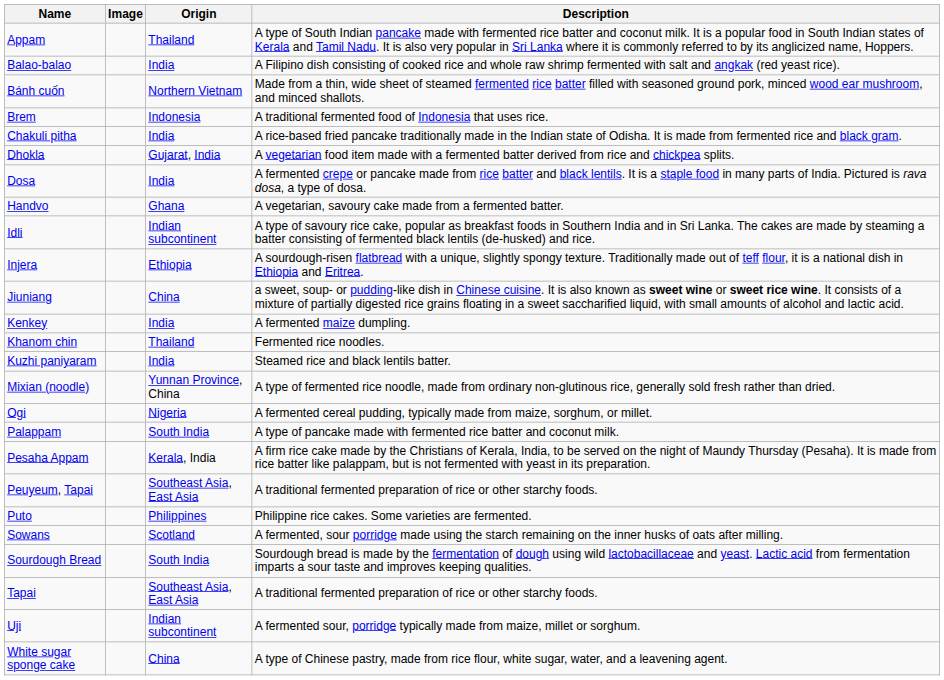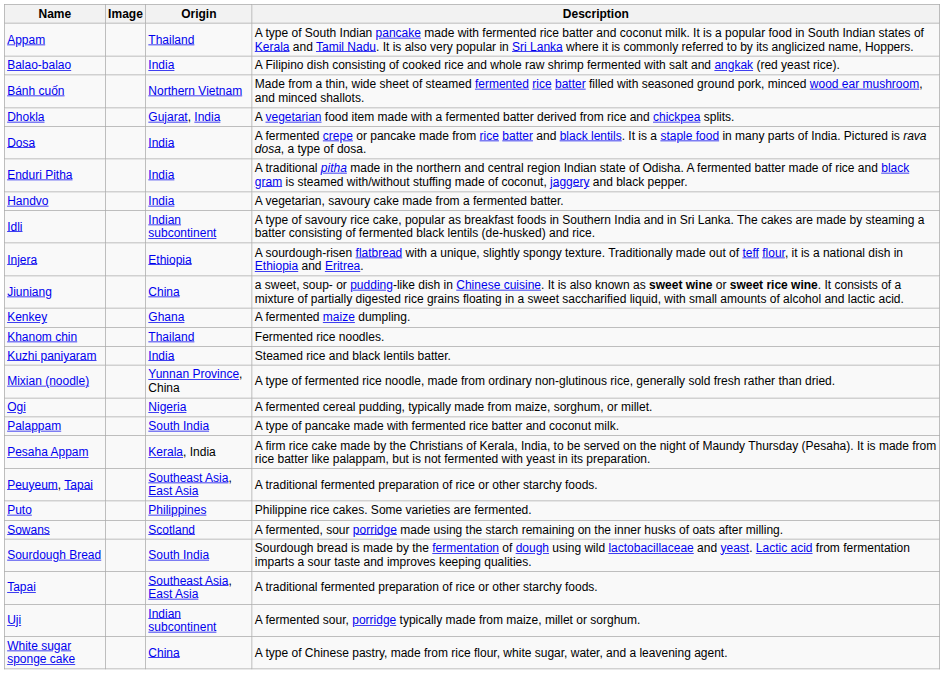 <table class="wikitable sortable">
 <tr>
 <th>Name</th>
 <th class="unsortable">Image</th>
 <th>Origin</th>
 <th>Description</th>
 </tr>
 <tr>
 <td><a href='#'>Appam</a></td>
 <td></td>
 <td><a href='#'>Thailand</a></td>
 <td>A type of South Indian <a href='#'>pancake</a> made with fermented rice batter and coconut milk. It is a popular food in South Indian states of <a href='#'>Kerala</a> and <a href='#'>Tamil Nadu</a>. It is also very popular in <a href='#'>Sri Lanka</a> where it is commonly referred to by its anglicized name, Hoppers.</td>
 </tr>
 <tr>
 <td><a href='#'>Balao-balao</a></td>
 <td></td>
 <td><a href='#'>India</a></td>
 <td>A Filipino dish consisting of cooked rice and whole raw shrimp fermented with salt and <a href='#'>angkak</a> (red yeast rice).</td>
 </tr>
 <tr>
 <td><a href='#'>Bánh cuốn</a></td>
 <td></td>
 <td><a href='#'>Northern Vietnam</a></td>
 <td>Made from a thin, wide sheet of steamed <a href='#'>fermented</a> <a href='#'>rice</a> <a href='#'>batter</a> filled with seasoned ground pork, minced <a href='#'>wood ear mushroom</a>, and minced shallots.</td>
 </tr>
 <tr>
-<td><a href='#'>Brem</a></td>
-<td></td>
-<td><a href='#'>Indonesia</a></td>
-<td>A traditional fermented food of <a href='#'>Indonesia</a> that uses rice.</td>
-</tr>
-<tr>
-<td><a href='#'>Chakuli pitha</a></td>
-<td></td>
-<td><a href='#'>India</a></td>
-<td>A rice-based fried pancake traditionally made in the Indian state of Odisha. It is made from fermented rice and <a href='#'>black gram</a>.</td>
-</tr>
-<tr>
 <td><a href='#'>Dhokla</a></td>
 <td></td>
 <td><a href='#'>Gujarat</a>, <a href='#'>India</a></td>
 <td>A <a href='#'>vegetarian</a> food item made with a fermented batter derived from rice and <a href='#'>chickpea</a> splits.</td>
 </tr>
 <tr>
 <td><a href='#'>Dosa</a></td>
 <td></td>
 <td><a href='#'>India</a></td>
 <td>A fermented <a href='#'>crepe</a> or pancake made from <a href='#'>rice</a> <a href='#'>batter</a> and <a href='#'>black lentils</a>. It is a <a href='#'>staple food</a> in many parts of India. Pictured is <em>rava dosa</em>, a type of dosa.</td>
 </tr>
 <tr>
+<td><a href='#'>Enduri Pitha</a></td>
+<td></td>
+<td><a href='#'>India</a></td>
+<td>A traditional <em><a href='#'>pitha</a></em> made in the northern and central region Indian state of Odisha. A fermented batter made of rice and <a href='#'>black gram</a> is steamed with/without stuffing made of coconut, <a href='#'>jaggery</a> and black pepper.</td>
+</tr>
+<tr>
 <td><a href='#'>Handvo</a></td>
 <td></td>
-<td><a href='#'>Ghana</a></td>
+<td><a href='#'>India</a></td>
 <td>A vegetarian, savoury cake made from a fermented batter.</td>
 </tr>
 <tr>
 <td><a href='#'>Idli</a></td>
 <td></td>
 <td><a href='#'>Indian subcontinent</a></td>
 <td>A type of savoury rice cake, popular as breakfast foods in Southern India and in Sri Lanka. The cakes are made by steaming a batter consisting of fermented black lentils (de-husked) and rice.</td>
 </tr>
 <tr>
 <td><a href='#'>Injera</a></td>
 <td></td>
 <td><a href='#'>Ethiopia</a></td>
 <td>A sourdough-risen <a href='#'>flatbread</a> with a unique, slightly spongy texture. Traditionally made out of <a href='#'>teff</a> <a href='#'>flour</a>, it is a national dish in <a href='#'>Ethiopia</a> and <a href='#'>Eritrea</a>.</td>
 </tr>
 <tr>
 <td><a href='#'>Jiuniang</a></td>
 <td></td>
 <td><a href='#'>China</a></td>
 <td>a sweet, soup- or <a href='#'>pudding</a>-like dish in <a href='#'>Chinese cuisine</a>. It is also known as <strong>sweet wine</strong> or <strong>sweet rice wine</strong>. It consists of a mixture of partially digested rice grains floating in a sweet saccharified liquid, with small amounts of alcohol and lactic acid.</td>
 </tr>
 <tr>
 <td><a href='#'>Kenkey</a></td>
 <td></td>
-<td><a href='#'>India</a></td>
+<td><a href='#'>Ghana</a></td>
 <td>A fermented <a href='#'>maize</a> dumpling.</td>
 </tr>
 <tr>
 <td><a href='#'>Khanom chin</a></td>
 <td></td>
 <td><a href='#'>Thailand</a></td>
 <td>Fermented rice noodles.</td>
 </tr>
 <tr>
 <td><a href='#'>Kuzhi paniyaram</a></td>
 <td></td>
 <td><a href='#'>India</a></td>
 <td>Steamed rice and black lentils batter.</td>
 </tr>
 <tr>
 <td><a href='#'>Mixian (noodle)</a></td>
 <td></td>
 <td><a href='#'>Yunnan Province</a>, China</td>
 <td>A type of fermented rice noodle, made from ordinary non-glutinous rice, generally sold fresh rather than dried.</td>
 </tr>
 <tr>
 <td><a href='#'>Ogi</a></td>
 <td></td>
 <td><a href='#'>Nigeria</a></td>
 <td>A fermented cereal pudding, typically made from maize, sorghum, or millet.</td>
 </tr>
 <tr>
 <td><a href='#'>Palappam</a></td>
 <td></td>
 <td><a href='#'>South India</a></td>
 <td>A type of pancake made with fermented rice batter and coconut milk.</td>
 </tr>
 <tr>
 <td><a href='#'>Pesaha Appam</a></td>
 <td></td>
 <td><a href='#'>Kerala</a>, India</td>
 <td>A firm rice cake made by the Christians of Kerala, India, to be served on the night of Maundy Thursday (Pesaha). It is made from rice batter like palappam, but is not fermented with yeast in its preparation.</td>
 </tr>
 <tr>
 <td><a href='#'>Peuyeum</a>, <a href='#'>Tapai</a></td>
 <td></td>
 <td><a href='#'>Southeast Asia</a>, <a href='#'>East Asia</a></td>
 <td>A traditional fermented preparation of rice or other starchy foods.</td>
 </tr>
 <tr>
 <td><a href='#'>Puto</a></td>
 <td></td>
 <td><a href='#'>Philippines</a></td>
 <td>Philippine rice cakes. Some varieties are fermented.</td>
 </tr>
 <tr>
 <td><a href='#'>Sowans</a></td>
 <td></td>
 <td><a href='#'>Scotland</a></td>
 <td>A fermented, sour <a href='#'>porridge</a> made using the starch remaining on the inner husks of oats after milling.</td>
 </tr>
 <tr>
 <td><a href='#'>Sourdough Bread</a></td>
 <td></td>
 <td><a href='#'>South India</a></td>
 <td>Sourdough bread is made by the <a href='#'>fermentation</a> of <a href='#'>dough</a> using wild <a href='#'>lactobacillaceae</a> and <a href='#'>yeast</a>. <a href='#'>Lactic acid</a> from fermentation imparts a sour taste and improves keeping qualities.</td>
 </tr>
 <tr>
 <td><a href='#'>Tapai</a></td>
 <td></td>
 <td><a href='#'>Southeast Asia</a>, <a href='#'>East Asia</a></td>
 <td>A traditional fermented preparation of rice or other starchy foods.</td>
 </tr>
 <tr>
 <td><a href='#'>Uji</a></td>
 <td></td>
 <td><a href='#'>Indian subcontinent</a></td>
 <td>A fermented sour, <a href='#'>porridge</a> typically made from maize, millet or sorghum.</td>
 </tr>
 <tr>
 <td><a href='#'>White sugar sponge cake</a></td>
 <td></td>
 <td><a href='#'>China</a></td>
 <td>A type of Chinese pastry, made from rice flour, white sugar, water, and a leavening agent.</td>
 </tr>
 </table>
